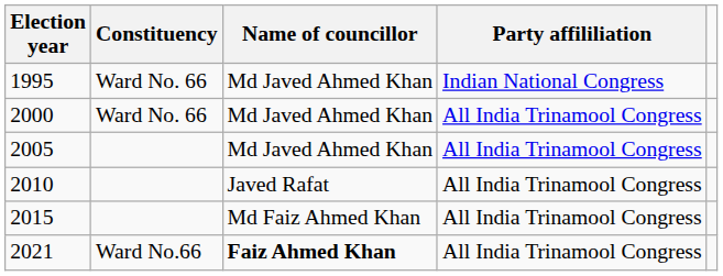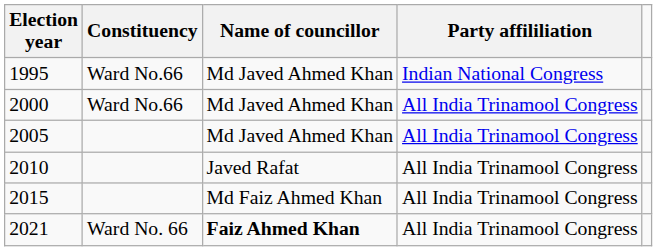 <table class="wikitable"ìÍĦĤĠčw>
 <tr>
 <th>Election<br> year</th>
 <th>Constituency</th>
 <th>Name of councillor</th>
 <th>Party affililiation</th>
 </tr>
 <tr>
 <td>1995</td>
-<td>Ward No. 66</td>
+<td>Ward No.66</td>
 <td>Md Javed Ahmed Khan</td>
 <td><a href='#'>Indian National Congress</a></td>
 <td></td>
 </tr>
 <tr>
 <td>2000</td>
-<td>Ward No. 66</td>
+<td>Ward No.66</td>
 <td>Md Javed Ahmed Khan</td>
 <td><a href='#'>All India Trinamool Congress</a></td>
 <td></td>
 </tr>
 <tr>
 <td>2005</td>
 <td></td>
 <td>Md Javed Ahmed Khan</td>
 <td><a href='#'>All India Trinamool Congress</a></td>
 <td></td>
 </tr>
 <tr>
 <td>2010</td>
 <td></td>
 <td>Javed Rafat</td>
 <td>All India Trinamool Congress</td>
 <td></td>
 </tr>
 <tr>
 <td>2015</td>
 <td></td>
 <td>Md Faiz Ahmed Khan</td>
 <td>All India Trinamool Congress</td>
 <td></td>
 </tr>
 <tr>
 <td>2021</td>
-<td>Ward No.66</td>
+<td>Ward No. 66</td>
 <td><strong>Faiz Ahmed Khan</strong></td>
 <td>All India Trinamool Congress</td>
 <td></td>
 </tr>
 </table>
